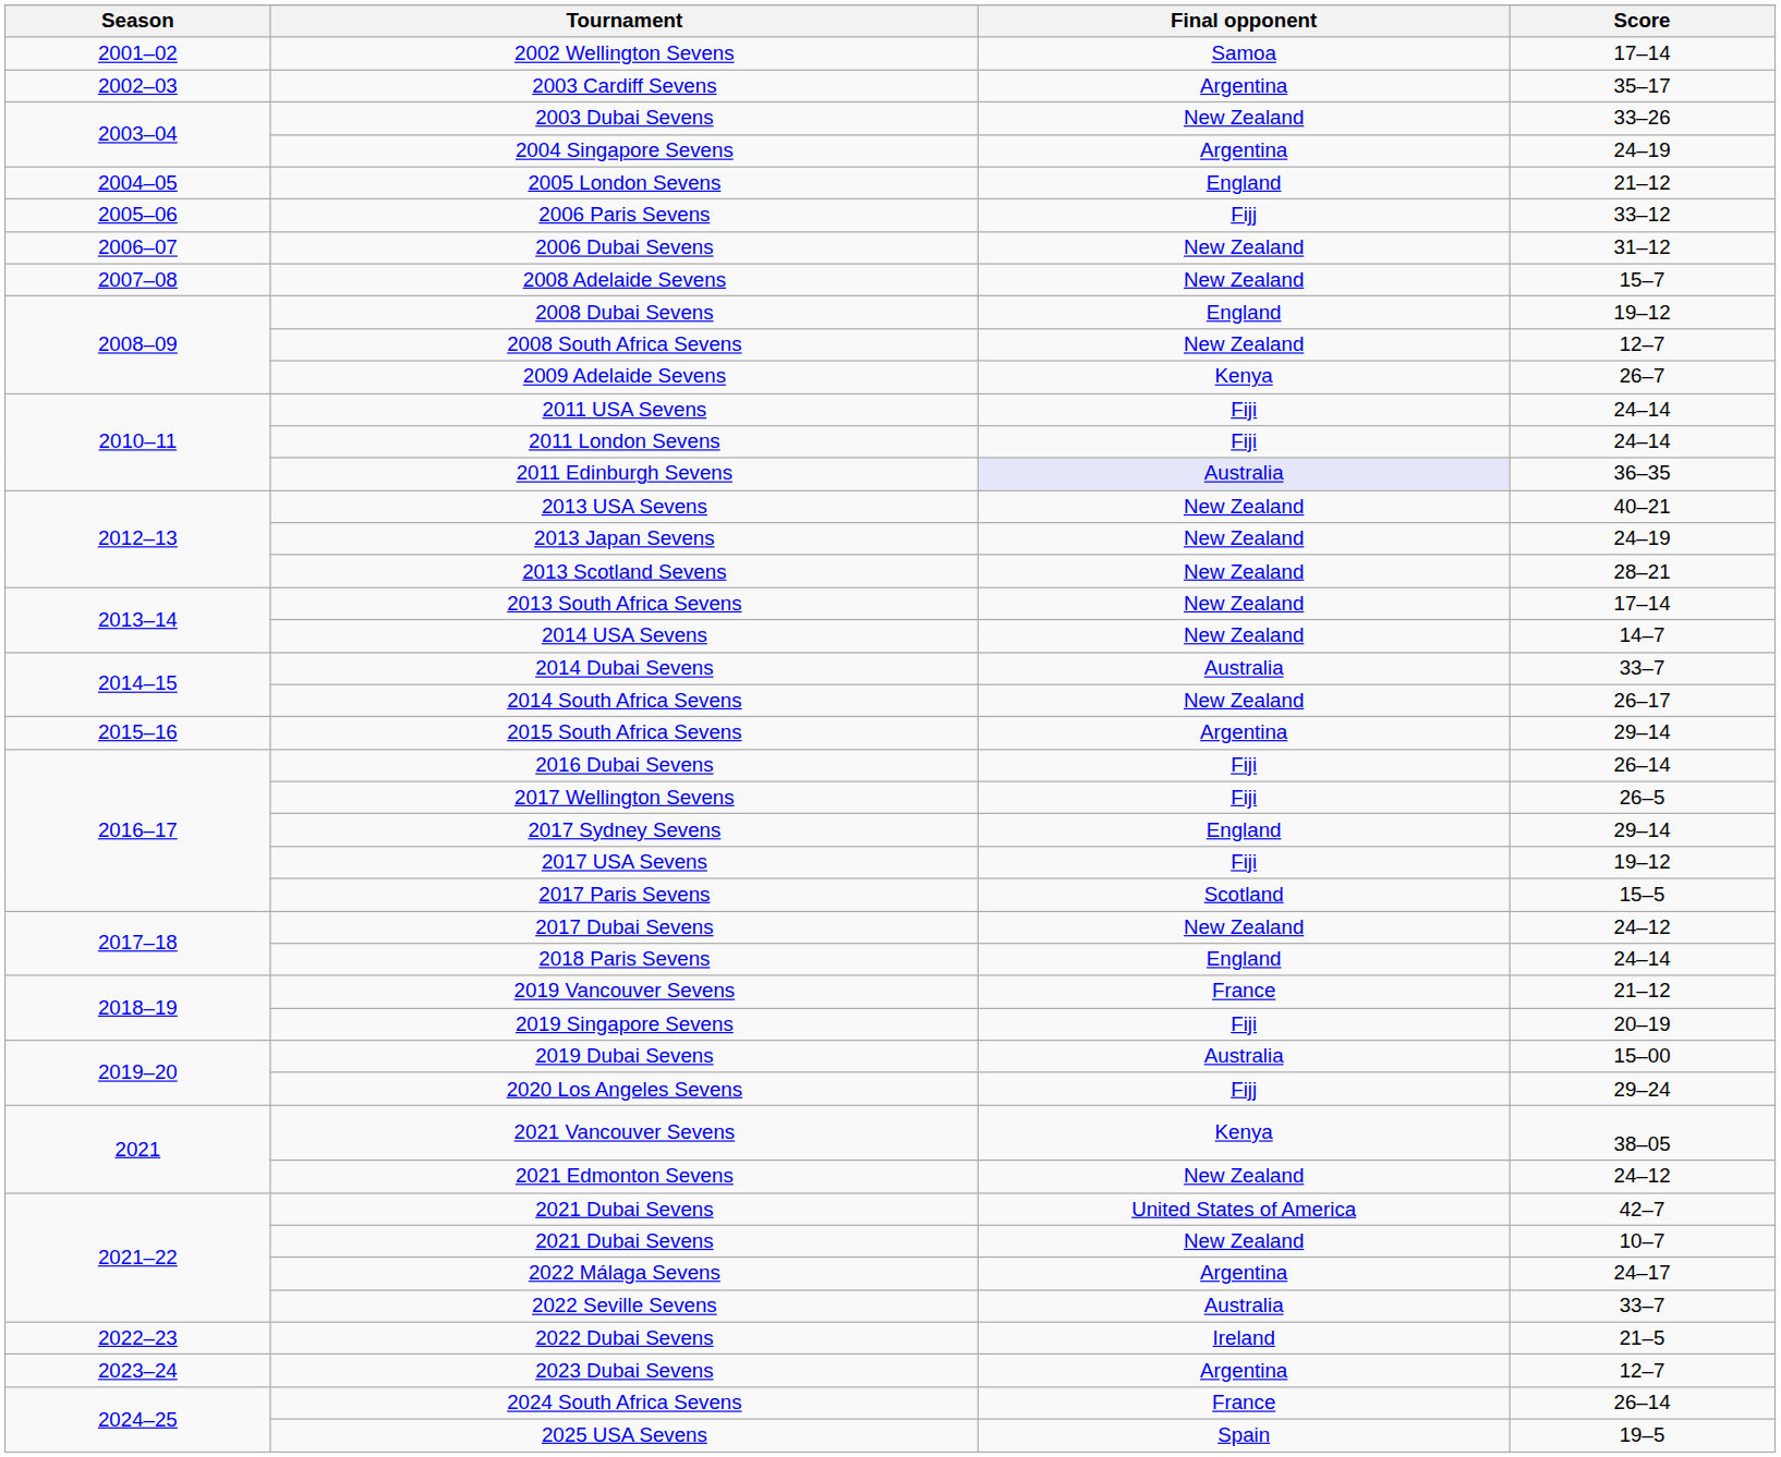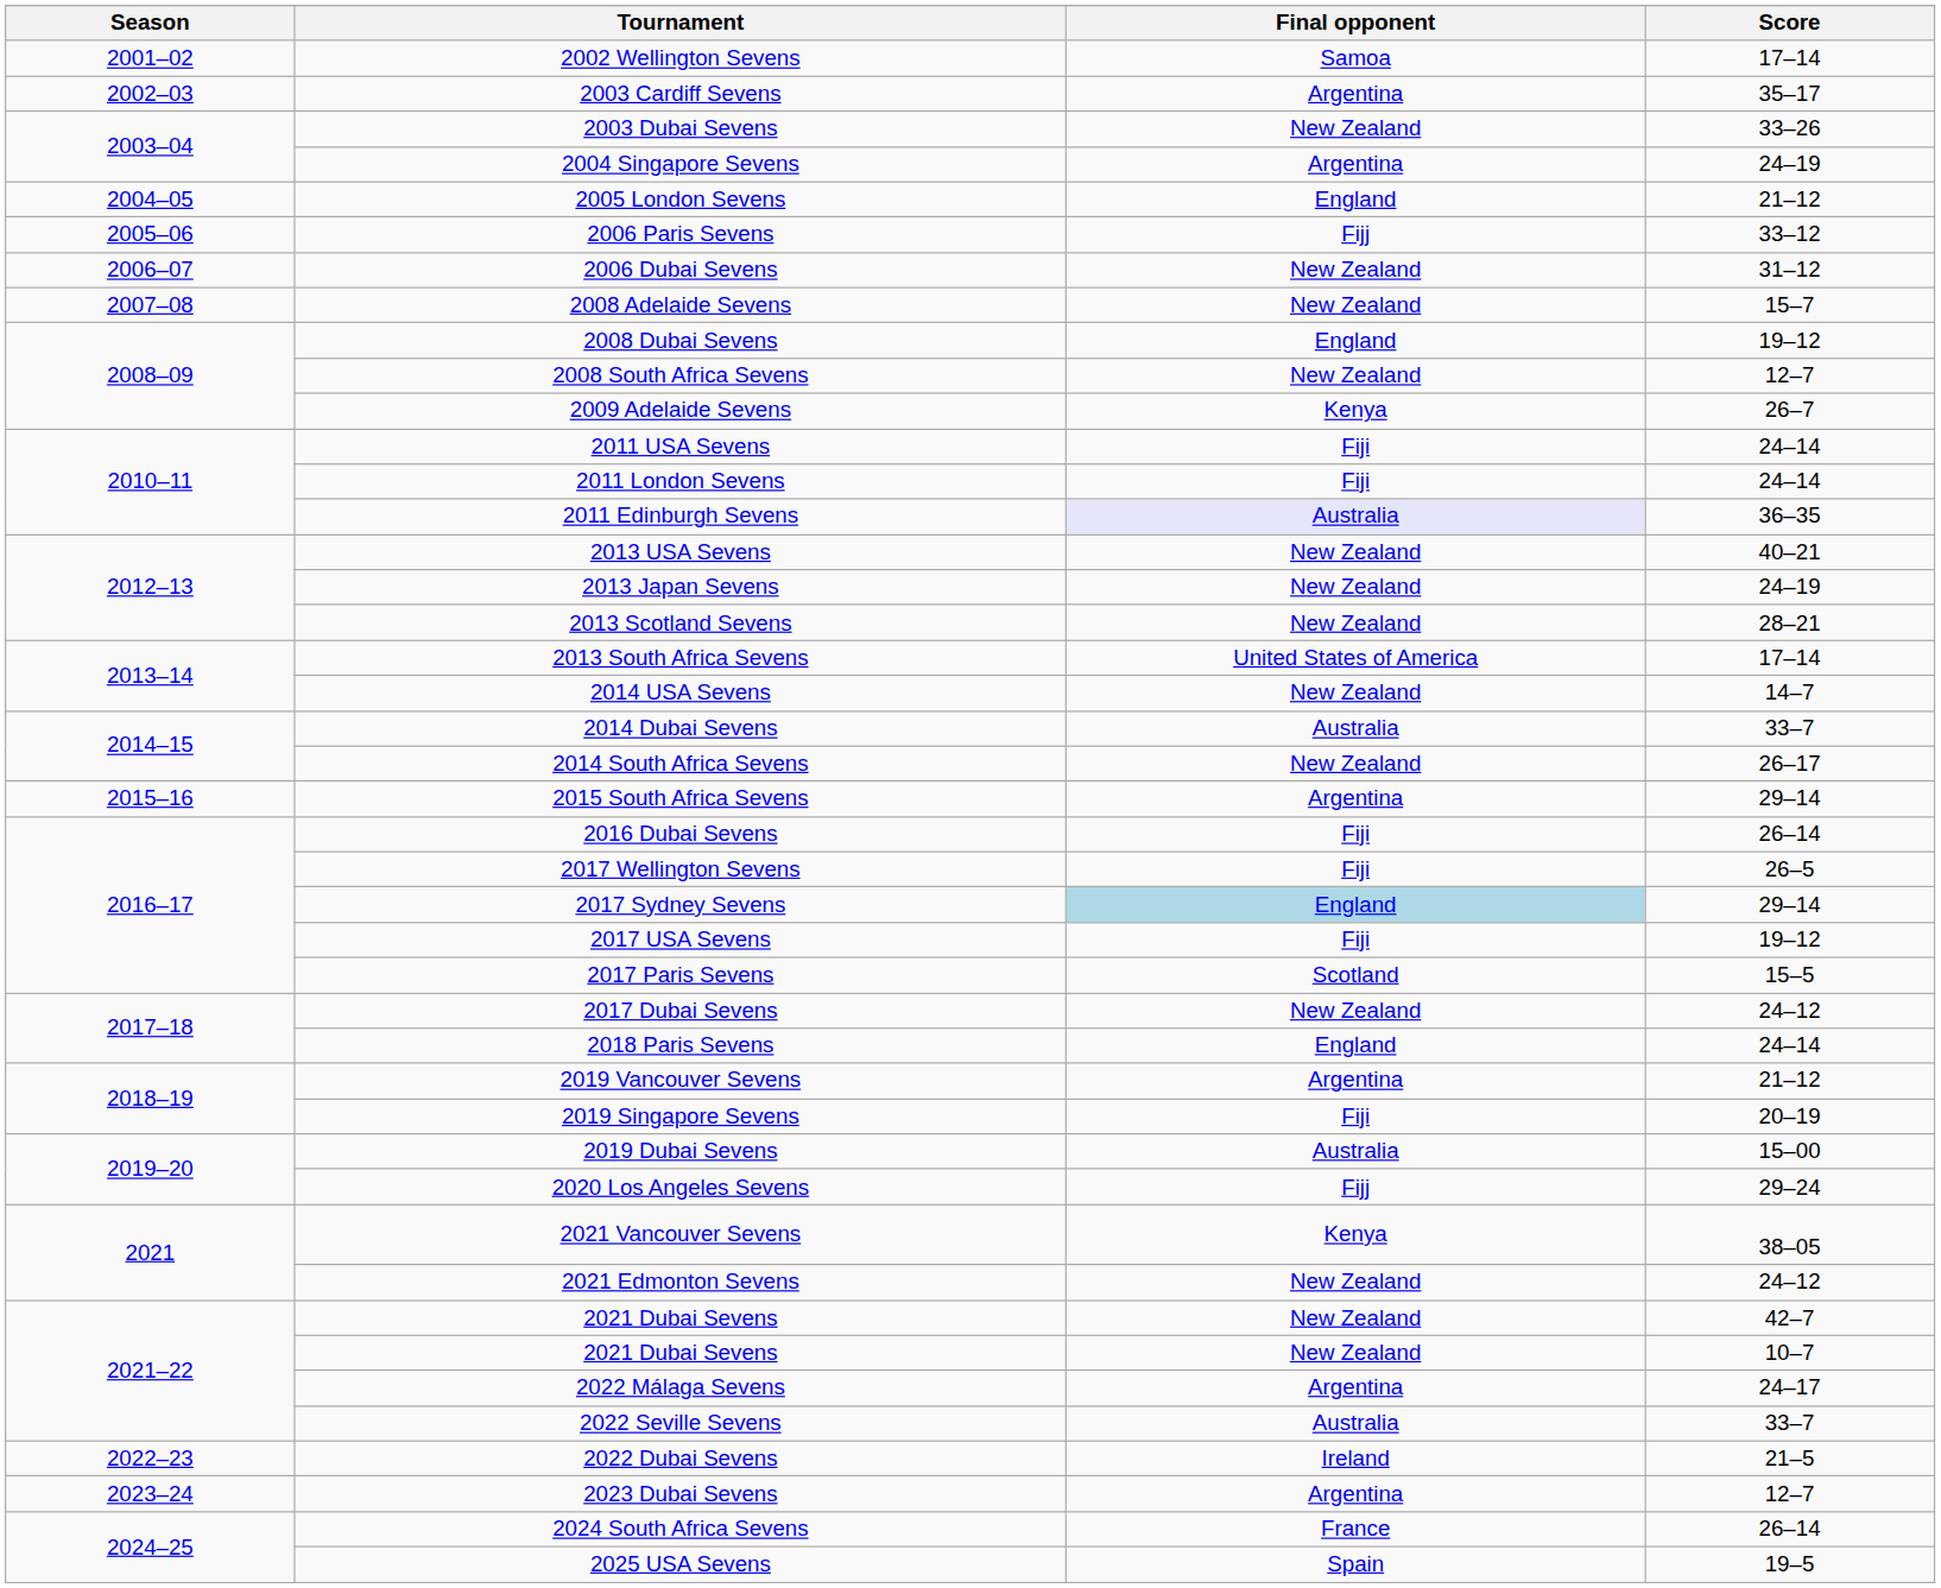 <table class="wikitable sortable" style="text-align:center; font-size:100%; width:70%">
 <tr>
 </tr>
 <tr>
 <th style="width:15%;">Season</th>
 <th style="width:40%;">Tournament</th>
 <th style="width:30%;">Final opponent</th>
 <th style="width:15%;">Score</th>
 </tr>
 <tr>
 <td><a href='#'>2001–02</a></td>
 <td><a href='#'>2002 Wellington Sevens</a></td>
 <td><a href='#'>Samoa</a></td>
 <td>17–14</td>
 </tr>
 <tr>
 <td><a href='#'>2002–03</a></td>
 <td><a href='#'>2003 Cardiff Sevens</a></td>
 <td><a href='#'>Argentina</a></td>
 <td>35–17</td>
 </tr>
 <tr>
 <td rowspan="2"><a href='#'>2003–04</a></td>
 <td><a href='#'>2003 Dubai Sevens</a></td>
 <td><a href='#'>New Zealand</a></td>
 <td>33–26</td>
 </tr>
 <tr>
 <td><a href='#'>2004 Singapore Sevens</a></td>
 <td><a href='#'>Argentina</a></td>
 <td>24–19</td>
 </tr>
 <tr>
 <td><a href='#'>2004–05</a></td>
 <td><a href='#'>2005 London Sevens</a></td>
 <td><a href='#'>England</a></td>
 <td>21–12</td>
 </tr>
 <tr>
 <td><a href='#'>2005–06</a></td>
 <td><a href='#'>2006 Paris Sevens</a></td>
 <td><a href='#'>Fijj</a></td>
 <td>33–12</td>
 </tr>
 <tr>
 <td><a href='#'>2006–07</a></td>
 <td><a href='#'>2006 Dubai Sevens</a></td>
 <td><a href='#'>New Zealand</a></td>
 <td>31–12</td>
 </tr>
 <tr>
 <td><a href='#'>2007–08</a></td>
 <td><a href='#'>2008 Adelaide Sevens</a></td>
 <td><a href='#'>New Zealand</a></td>
 <td>15–7</td>
 </tr>
 <tr>
 <td rowspan="3"><a href='#'>2008–09</a></td>
 <td><a href='#'>2008 Dubai Sevens</a></td>
 <td><a href='#'>England</a></td>
 <td>19–12</td>
 </tr>
 <tr>
 <td><a href='#'>2008 South Africa Sevens</a></td>
 <td><a href='#'>New Zealand</a></td>
 <td>12–7</td>
 </tr>
 <tr>
 <td><a href='#'>2009 Adelaide Sevens</a></td>
 <td><a href='#'>Kenya</a></td>
 <td>26–7</td>
 </tr>
 <tr>
 <td rowspan="3"><a href='#'>2010–11</a></td>
 <td><a href='#'>2011 USA Sevens</a></td>
 <td><a href='#'>Fiji</a></td>
 <td>24–14</td>
 </tr>
 <tr>
 <td><a href='#'>2011 London Sevens</a></td>
 <td><a href='#'>Fiji</a></td>
 <td>24–14</td>
 </tr>
 <tr>
 <td><a href='#'>2011 Edinburgh Sevens</a></td>
 <td style="background: lavender;"><a href='#'>Australia</a></td>
 <td>36–35</td>
 </tr>
 <tr>
 <td rowspan="3"><a href='#'>2012–13</a></td>
 <td><a href='#'>2013 USA Sevens</a></td>
 <td><a href='#'>New Zealand</a></td>
 <td>40–21</td>
 </tr>
 <tr>
 <td><a href='#'>2013 Japan Sevens</a></td>
 <td><a href='#'>New Zealand</a></td>
 <td>24–19</td>
 </tr>
 <tr>
 <td><a href='#'>2013 Scotland Sevens</a></td>
 <td><a href='#'>New Zealand</a></td>
 <td>28–21</td>
 </tr>
 <tr>
 <td rowspan="2"><a href='#'>2013–14</a></td>
 <td><a href='#'>2013 South Africa Sevens</a></td>
-<td><a href='#'>New Zealand</a></td>
+<td><a href='#'>United States of America</a></td>
 <td>17–14</td>
 </tr>
 <tr>
 <td><a href='#'>2014 USA Sevens</a></td>
 <td><a href='#'>New Zealand</a></td>
 <td>14–7</td>
 </tr>
 <tr>
 <td rowspan="2"><a href='#'>2014–15</a></td>
 <td><a href='#'>2014 Dubai Sevens</a></td>
 <td><a href='#'>Australia</a></td>
 <td>33–7</td>
 </tr>
 <tr>
 <td><a href='#'>2014 South Africa Sevens</a></td>
 <td><a href='#'>New Zealand</a></td>
 <td>26–17</td>
 </tr>
 <tr>
 <td><a href='#'>2015–16</a></td>
 <td><a href='#'>2015 South Africa Sevens</a></td>
 <td><a href='#'>Argentina</a></td>
 <td>29–14</td>
 </tr>
 <tr>
 <td rowspan="5"><a href='#'>2016–17</a></td>
 <td><a href='#'>2016 Dubai Sevens</a></td>
 <td><a href='#'>Fiji</a></td>
 <td>26–14</td>
 </tr>
 <tr>
 <td><a href='#'>2017 Wellington Sevens</a></td>
 <td><a href='#'>Fiji</a></td>
 <td>26–5</td>
 </tr>
 <tr>
 <td><a href='#'>2017 Sydney Sevens</a></td>
-<td><a href='#'>England</a></td>
+<td style="background: lightblue;"><a href='#'>England</a></td>
 <td>29–14</td>
 </tr>
 <tr>
 <td><a href='#'>2017 USA Sevens</a></td>
 <td><a href='#'>Fiji</a></td>
 <td>19–12</td>
 </tr>
 <tr>
 <td><a href='#'>2017 Paris Sevens</a></td>
 <td><a href='#'>Scotland</a></td>
 <td>15–5</td>
 </tr>
 <tr>
 <td rowspan="2"><a href='#'>2017–18</a></td>
 <td><a href='#'>2017 Dubai Sevens</a></td>
 <td><a href='#'>New Zealand</a></td>
 <td>24–12</td>
 </tr>
 <tr>
 <td><a href='#'>2018 Paris Sevens</a></td>
 <td><a href='#'>England</a></td>
 <td>24–14</td>
 </tr>
 <tr>
 <td rowspan="2"><a href='#'>2018–19</a></td>
 <td><a href='#'>2019 Vancouver Sevens</a></td>
-<td><a href='#'>France</a></td>
+<td><a href='#'>Argentina</a></td>
 <td>21–12</td>
 </tr>
 <tr>
 <td><a href='#'>2019 Singapore Sevens</a></td>
 <td><a href='#'>Fiji</a></td>
 <td>20–19</td>
 </tr>
 <tr>
 <td rowspan="2"><a href='#'>2019–20</a></td>
 <td><a href='#'>2019 Dubai Sevens</a></td>
 <td><a href='#'>Australia</a></td>
 <td>15–00</td>
 </tr>
 <tr>
 <td><a href='#'>2020 Los Angeles Sevens</a></td>
 <td><a href='#'>Fijj</a></td>
 <td>29–24</td>
 </tr>
 <tr>
 <td rowspan="2"><a href='#'>2021</a></td>
 <td><a href='#'>2021 Vancouver Sevens</a></td>
 <td><a href='#'>Kenya</a></td>
 <td><br>38–05</td>
 </tr>
 <tr>
 <td><a href='#'>2021 Edmonton Sevens</a></td>
 <td><a href='#'>New Zealand</a></td>
 <td>24–12</td>
 </tr>
 <tr>
 <td rowspan="4"><a href='#'>2021–22</a></td>
 <td><a href='#'>2021 Dubai Sevens</a></td>
-<td><a href='#'>United States of America</a></td>
+<td><a href='#'>New Zealand</a></td>
 <td>42–7</td>
 </tr>
 <tr>
 <td><a href='#'>2021 Dubai Sevens</a></td>
 <td><a href='#'>New Zealand</a></td>
 <td>10–7</td>
 </tr>
 <tr>
 <td><a href='#'>2022 Málaga Sevens</a></td>
 <td><a href='#'>Argentina</a></td>
 <td>24–17</td>
 </tr>
 <tr>
 <td><a href='#'>2022 Seville Sevens</a></td>
 <td><a href='#'>Australia</a></td>
 <td>33–7</td>
 </tr>
 <tr>
 <td><a href='#'>2022–23</a></td>
 <td><a href='#'>2022 Dubai Sevens</a></td>
 <td><a href='#'>Ireland</a></td>
 <td>21–5</td>
 </tr>
 <tr>
 <td><a href='#'>2023–24</a></td>
 <td><a href='#'>2023 Dubai Sevens</a></td>
 <td><a href='#'>Argentina</a></td>
 <td>12–7</td>
 </tr>
 <tr>
 <td rowspan="4"><a href='#'>2024–25</a></td>
 <td><a href='#'>2024 South Africa Sevens</a></td>
 <td><a href='#'>France</a></td>
 <td>26–14</td>
 </tr>
 <tr>
 <td><a href='#'>2025 USA Sevens</a></td>
 <td><a href='#'>Spain</a></td>
 <td>19–5</td>
 </tr>
 <tr>
 </tr>
 </table>
